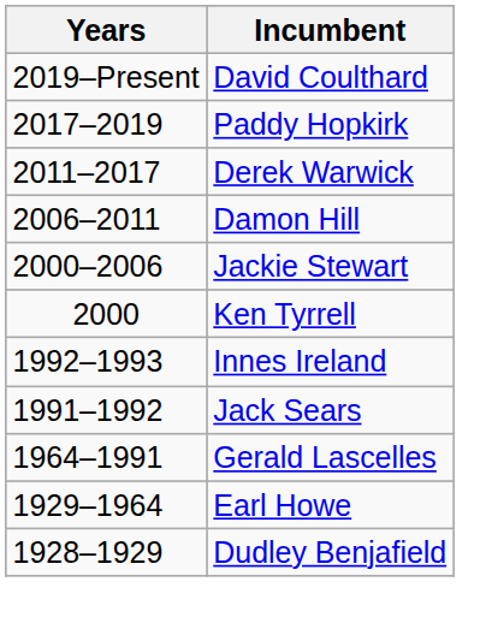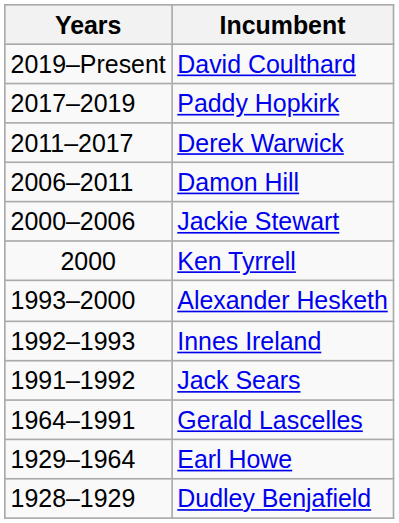 <table class="wikitable" style="text-align:left; font-size:95%">
 <tr>
 <th>Years</th>
 <th>Incumbent</th>
 </tr>
 <tr>
 <td>2019–Present</td>
 <td><a href='#'>David Coulthard</a></td>
 </tr>
 <tr>
 <td>2017–2019</td>
 <td><a href='#'>Paddy Hopkirk</a></td>
 </tr>
 <tr>
 <td>2011–2017</td>
 <td><a href='#'>Derek Warwick</a></td>
 </tr>
 <tr>
 <td>2006–2011</td>
 <td><a href='#'>Damon Hill</a></td>
 </tr>
 <tr>
 <td>2000–2006</td>
 <td><a href='#'>Jackie Stewart</a></td>
 </tr>
 <tr>
 <td align="center">2000</td>
 <td><a href='#'>Ken Tyrrell</a></td>
 </tr>
 <tr>
+<td>1993–2000</td>
+<td><a href='#'>Alexander Hesketh</a></td>
+</tr>
+<tr>
 <td>1992–1993</td>
 <td><a href='#'>Innes Ireland</a></td>
 </tr>
 <tr>
 <td>1991–1992</td>
 <td><a href='#'>Jack Sears</a></td>
 </tr>
 <tr>
 <td>1964–1991</td>
 <td><a href='#'>Gerald Lascelles</a></td>
 </tr>
 <tr>
 <td>1929–1964</td>
 <td><a href='#'>Earl Howe</a></td>
 </tr>
 <tr>
 <td>1928–1929</td>
 <td><a href='#'>Dudley Benjafield</a></td>
 </tr>
 </table>
